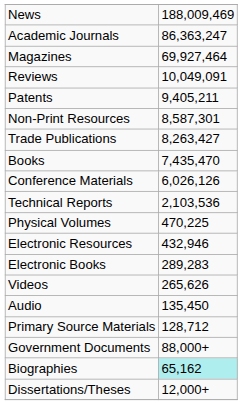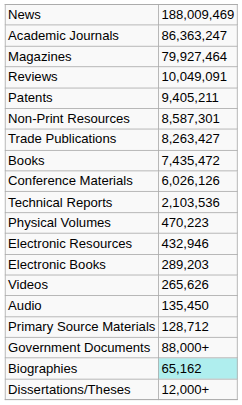 <table class="wikitable" style="margin: 1em auto 1em auto">
 <tr bgcolor=#efefef colspan="2">
 </tr>
 <tr>
 <td>News</td>
 <td>188,009,469</td>
 </tr>
 <tr>
 <td>Academic Journals</td>
 <td>86,363,247</td>
 </tr>
 <tr>
 <td>Magazines</td>
-<td>69,927,464</td>
+<td>79,927,464</td>
 </tr>
 <tr>
 <td>Reviews</td>
 <td>10,049,091</td>
 </tr>
 <tr>
 <td>Patents</td>
 <td>9,405,211</td>
 </tr>
 <tr>
 <td>Non-Print Resources</td>
 <td>8,587,301</td>
 </tr>
 <tr>
 <td>Trade Publications</td>
 <td>8,263,427</td>
 </tr>
 <tr>
 <td>Books</td>
-<td>7,435,470</td>
+<td>7,435,472</td>
 </tr>
 <tr>
 <td>Conference Materials</td>
 <td>6,026,126</td>
 </tr>
 <tr>
 <td>Technical Reports</td>
 <td>2,103,536</td>
 </tr>
 <tr>
 <td>Physical Volumes</td>
-<td>470,225</td>
+<td>470,223</td>
 </tr>
 <tr>
 <td>Electronic Resources</td>
 <td>432,946</td>
 </tr>
 <tr>
 <td>Electronic Books</td>
-<td>289,283</td>
+<td>289,203</td>
 </tr>
 <tr>
 <td>Videos</td>
 <td>265,626</td>
 </tr>
 <tr>
 <td>Audio</td>
 <td>135,450</td>
 </tr>
 <tr>
 <td>Primary Source Materials</td>
 <td>128,712</td>
 </tr>
 <tr>
 <td>Government Documents</td>
 <td>88,000+</td>
 </tr>
 <tr>
 <td>Biographies</td>
 <td style="background: paleturquoise;">65,162</td>
 </tr>
 <tr>
 <td>Dissertations/Theses</td>
 <td>12,000+</td>
 </tr>
 <tr>
 </tr>
 </table>
